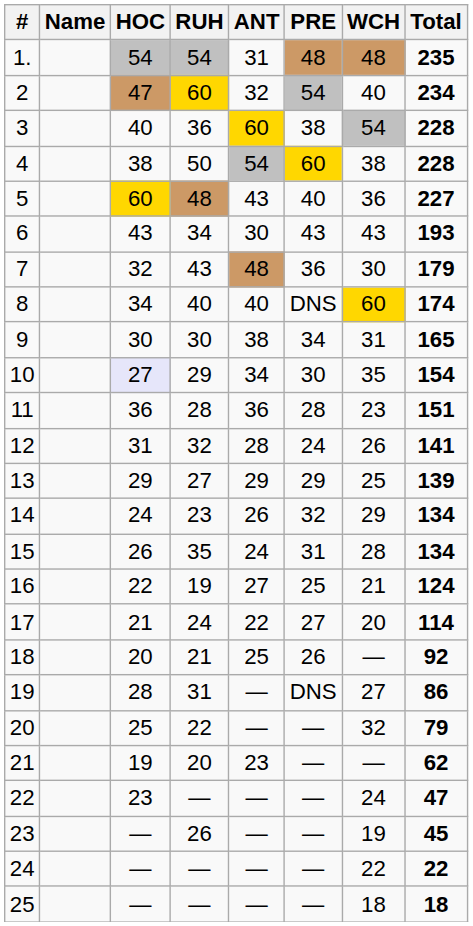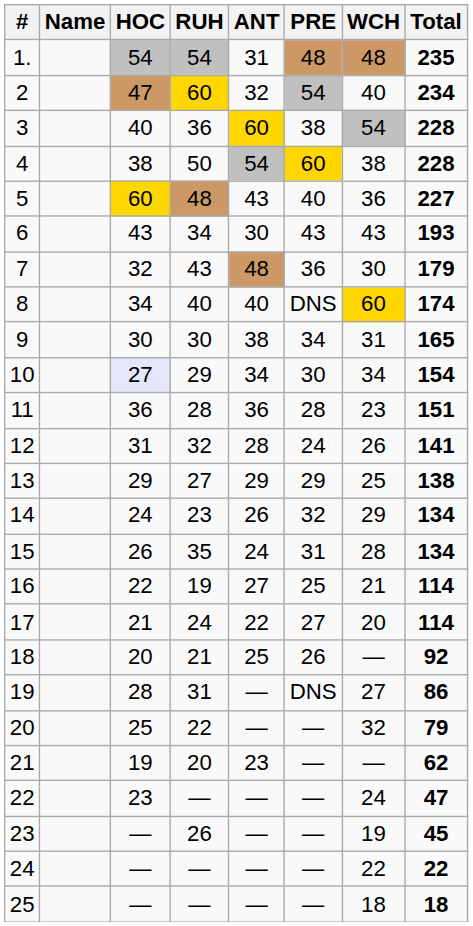 <table class="wikitable sortable" style="text-align:center;">
 <tr>
 <th>#</th>
 <th>Name</th>
 <th>HOC</th>
 <th>RUH</th>
 <th>ANT</th>
 <th>PRE</th>
 <th>WCH</th>
 <th>Total</th>
 </tr>
 <tr>
 <td>1.</td>
 <td align="left"></td>
 <td bgcolor="silver">54</td>
 <td bgcolor="silver">54</td>
 <td>31</td>
 <td bgcolor="cc9966">48</td>
 <td bgcolor="cc9966">48</td>
 <td><strong>235</strong></td>
 </tr>
 <tr>
 <td>2</td>
 <td align="left"></td>
 <td bgcolor="cc9966">47</td>
 <td bgcolor="gold">60</td>
 <td>32</td>
 <td bgcolor="silver">54</td>
 <td>40</td>
 <td><strong>234</strong></td>
 </tr>
 <tr>
 <td>3</td>
 <td align="left"></td>
 <td>40</td>
 <td>36</td>
 <td bgcolor="gold">60</td>
 <td>38</td>
 <td bgcolor="silver">54</td>
 <td><strong>228</strong></td>
 </tr>
 <tr>
 <td>4</td>
 <td align="left"></td>
 <td>38</td>
 <td>50</td>
 <td bgcolor="silver">54</td>
 <td bgcolor="gold">60</td>
 <td>38</td>
 <td><strong>228</strong></td>
 </tr>
 <tr>
 <td>5</td>
 <td align="left"></td>
 <td bgcolor="gold">60</td>
 <td bgcolor="cc9966">48</td>
 <td>43</td>
 <td>40</td>
 <td>36</td>
 <td><strong>227</strong></td>
 </tr>
 <tr>
 <td>6</td>
 <td align="left"></td>
 <td>43</td>
 <td>34</td>
 <td>30</td>
 <td>43</td>
 <td>43</td>
 <td><strong>193</strong></td>
 </tr>
 <tr>
 <td>7</td>
 <td align="left"></td>
 <td>32</td>
 <td>43</td>
 <td bgcolor="cc9966">48</td>
 <td>36</td>
 <td>30</td>
 <td><strong>179</strong></td>
 </tr>
 <tr>
 <td>8</td>
 <td align="left"></td>
 <td>34</td>
 <td>40</td>
 <td>40</td>
 <td>DNS</td>
 <td bgcolor="gold">60</td>
 <td><strong>174</strong></td>
 </tr>
 <tr>
 <td>9</td>
 <td align="left"></td>
 <td>30</td>
 <td>30</td>
 <td>38</td>
 <td>34</td>
 <td>31</td>
 <td><strong>165</strong></td>
 </tr>
 <tr>
 <td>10</td>
 <td align="left"></td>
 <td style="background: lavender;">27</td>
 <td>29</td>
 <td>34</td>
 <td>30</td>
-<td>35</td>
+<td>34</td>
 <td><strong>154</strong></td>
 </tr>
 <tr>
 <td>11</td>
 <td align="left"></td>
 <td>36</td>
 <td>28</td>
 <td>36</td>
 <td>28</td>
 <td>23</td>
 <td><strong>151</strong></td>
 </tr>
 <tr>
 <td>12</td>
 <td align="left"></td>
 <td>31</td>
 <td>32</td>
 <td>28</td>
 <td>24</td>
 <td>26</td>
 <td><strong>141</strong></td>
 </tr>
 <tr>
 <td>13</td>
 <td align="left"></td>
 <td>29</td>
 <td>27</td>
 <td>29</td>
 <td>29</td>
 <td>25</td>
-<td><strong>139</strong></td>
+<td><strong>138</strong></td>
 </tr>
 <tr>
 <td>14</td>
 <td align="left"></td>
 <td>24</td>
 <td>23</td>
 <td>26</td>
 <td>32</td>
 <td>29</td>
 <td><strong>134</strong></td>
 </tr>
 <tr>
 <td>15</td>
 <td align="left"></td>
 <td>26</td>
 <td>35</td>
 <td>24</td>
 <td>31</td>
 <td>28</td>
 <td><strong>134</strong></td>
 </tr>
 <tr>
 <td>16</td>
 <td align="left"></td>
 <td>22</td>
 <td>19</td>
 <td>27</td>
 <td>25</td>
 <td>21</td>
-<td><strong>124</strong></td>
+<td><strong>114</strong></td>
 </tr>
 <tr>
 <td>17</td>
 <td align="left"></td>
 <td>21</td>
 <td>24</td>
 <td>22</td>
 <td>27</td>
 <td>20</td>
 <td><strong>114</strong></td>
 </tr>
 <tr>
 <td>18</td>
 <td align="left"></td>
 <td>20</td>
 <td>21</td>
 <td>25</td>
 <td>26</td>
 <td>—</td>
 <td><strong>92</strong></td>
 </tr>
 <tr>
 <td>19</td>
 <td align="left"></td>
 <td>28</td>
 <td>31</td>
 <td>—</td>
 <td>DNS</td>
 <td>27</td>
 <td><strong>86</strong></td>
 </tr>
 <tr>
 <td>20</td>
 <td align="left"></td>
 <td>25</td>
 <td>22</td>
 <td>—</td>
 <td>—</td>
 <td>32</td>
 <td><strong>79</strong></td>
 </tr>
 <tr>
 <td>21</td>
 <td align="left"></td>
 <td>19</td>
 <td>20</td>
 <td>23</td>
 <td>—</td>
 <td>—</td>
 <td><strong>62</strong></td>
 </tr>
 <tr>
 <td>22</td>
 <td align="left"></td>
 <td>23</td>
 <td>—</td>
 <td>—</td>
 <td>—</td>
 <td>24</td>
 <td><strong>47</strong></td>
 </tr>
 <tr>
 <td>23</td>
 <td align="left"></td>
 <td>—</td>
 <td>26</td>
 <td>—</td>
 <td>—</td>
 <td>19</td>
 <td><strong>45</strong></td>
 </tr>
 <tr>
 <td>24</td>
 <td align="left"></td>
 <td>—</td>
 <td>—</td>
 <td>—</td>
 <td>—</td>
 <td>22</td>
 <td><strong>22</strong></td>
 </tr>
 <tr>
 <td>25</td>
 <td align="left"></td>
 <td>—</td>
 <td>—</td>
 <td>—</td>
 <td>—</td>
 <td>18</td>
 <td><strong>18</strong></td>
 </tr>
 </table>
